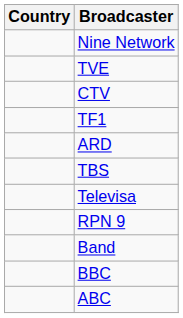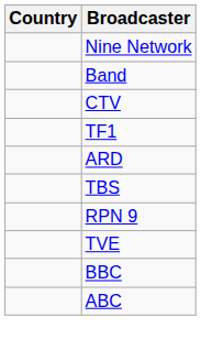 <table class="wikitable">
 <tr>
 <th align=center>Country</th>
 <th align=center>Broadcaster</th>
 </tr>
 <tr>
 <td></td>
 <td><a href='#'>Nine Network</a></td>
 </tr>
 <tr>
 <td></td>
-<td><a href='#'>TVE</a></td>
+<td><a href='#'>Band</a></td>
 </tr>
 <tr>
 <td></td>
 <td><a href='#'>CTV</a></td>
 </tr>
 <tr>
 <td></td>
 <td><a href='#'>TF1</a></td>
 </tr>
 <tr>
 <td></td>
 <td><a href='#'>ARD</a></td>
 </tr>
 <tr>
 <td></td>
 <td><a href='#'>TBS</a></td>
 </tr>
 <tr>
 <td></td>
-<td><a href='#'>Televisa</a></td>
-</tr>
-<tr>
-<td></td>
 <td><a href='#'>RPN 9</a></td>
 </tr>
 <tr>
 <td></td>
-<td><a href='#'>Band</a></td>
+<td><a href='#'>TVE</a></td>
 </tr>
 <tr>
 <td></td>
 <td><a href='#'>BBC</a></td>
 </tr>
 <tr>
 <td></td>
 <td><a href='#'>ABC</a></td>
 </tr>
 </table>
